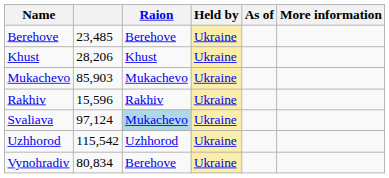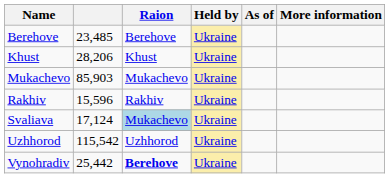 <table class="wikitable sortable">
 <tr>
 <th>Name</th>
 <th></th>
 <th><a href='#'>Raion</a></th>
 <th>Held by</th>
 <th class=sortable>As of</th>
 <th class=unsortable>More information</th>
 </tr>
 <tr>
 <td><a href='#'>Berehove</a></td>
 <td>23,485</td>
 <td><a href='#'>Berehove</a></td>
 <td style=background:#FFD70050><a href='#'>Ukraine</a></td>
 <td align=right></td>
 <td></td>
 </tr>
 <tr>
 <td><a href='#'>Khust</a></td>
 <td>28,206</td>
 <td><a href='#'>Khust</a></td>
 <td style=background:#FFD70050><a href='#'>Ukraine</a></td>
 <td align=right></td>
 <td></td>
 </tr>
 <tr>
 <td><a href='#'>Mukachevo</a></td>
 <td>85,903</td>
 <td><a href='#'>Mukachevo</a></td>
 <td style=background:#FFD70050><a href='#'>Ukraine</a></td>
 <td align=right></td>
 <td></td>
 </tr>
 <tr>
 <td><a href='#'>Rakhiv</a></td>
 <td>15,596</td>
 <td><a href='#'>Rakhiv</a></td>
 <td style=background:#FFD70050><a href='#'>Ukraine</a></td>
 <td align=right></td>
 <td></td>
 </tr>
 <tr>
 <td><a href='#'>Svaliava</a></td>
-<td>97,124</td>
+<td>17,124</td>
 <td style="background: lightblue;"><a href='#'>Mukachevo</a></td>
 <td style=background:#FFD70050><a href='#'>Ukraine</a></td>
 <td align=right></td>
 <td></td>
 </tr>
 <tr>
 <td><a href='#'>Uzhhorod</a></td>
 <td>115,542</td>
 <td><a href='#'>Uzhhorod</a></td>
 <td style=background:#FFD70050><a href='#'>Ukraine</a></td>
 <td align=right></td>
 <td></td>
 </tr>
 <tr>
 <td><a href='#'>Vynohradiv</a></td>
-<td>80,834</td>
-<td><a href='#'>Berehove</a></td>
+<td>25,442</td>
+<td><strong><a href='#'>Berehove</a></strong></td>
 <td style=background:#FFD70050><a href='#'>Ukraine</a></td>
 <td align=right></td>
 <td></td>
 </tr>
 </table>
